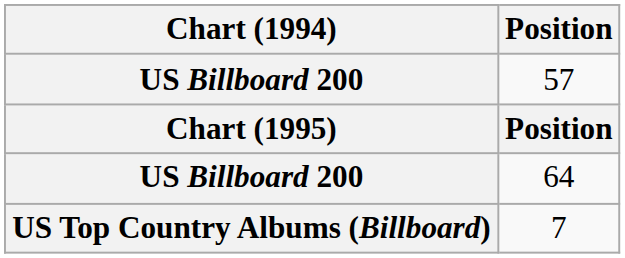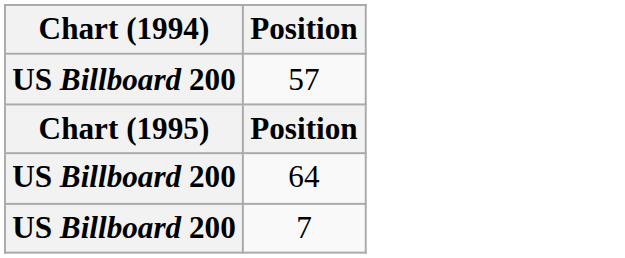 <table class="wikitable plainrowheaders" style="text-align:center">
 <tr>
 <th scope="col">Chart (1994)</th>
 <th scope="col">Position</th>
 </tr>
 <tr>
 <th scope="row">US <em>Billboard</em> 200</th>
 <td>57</td>
 </tr>
 <tr>
 <th scope="col">Chart (1995)</th>
 <th scope="col">Position</th>
 </tr>
 <tr>
 <th scope="row">US <em>Billboard</em> 200</th>
 <td>64</td>
 </tr>
 <tr>
-<th scope="row">US Top Country Albums (<em>Billboard</em>)</th>
+<th scope="row">US <em>Billboard</em> 200</th>
 <td>7</td>
 </tr>
 </table>
